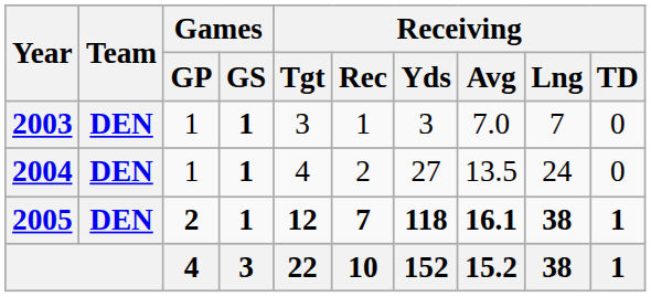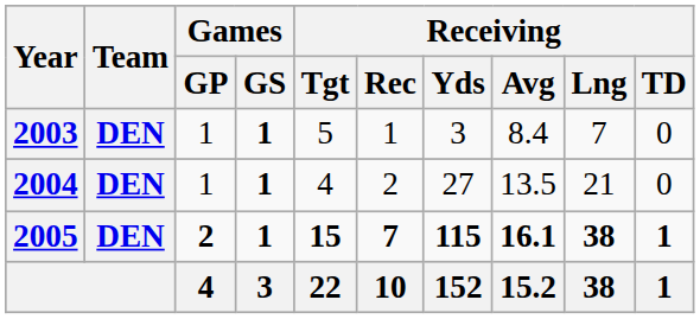 <table class="wikitable" style="text-align:center">
 <tr>
 <th rowspan="2">Year</th>
 <th rowspan="2">Team</th>
 <th colspan="2">Games</th>
 <th colspan="6">Receiving</th>
 </tr>
 <tr>
 <th>GP</th>
 <th>GS</th>
 <th>Tgt</th>
 <th>Rec</th>
 <th>Yds</th>
 <th>Avg</th>
 <th>Lng</th>
 <th>TD</th>
 </tr>
 <tr>
 <th><a href='#'>2003</a></th>
 <th><a href='#'>DEN</a></th>
 <td>1</td>
 <td><strong>1</strong></td>
-<td>3</td>
+<td>5</td>
 <td>1</td>
 <td>3</td>
-<td>7.0</td>
+<td>8.4</td>
 <td>7</td>
 <td>0</td>
 </tr>
 <tr>
 <th><a href='#'>2004</a></th>
 <th><a href='#'>DEN</a></th>
 <td>1</td>
 <td><strong>1</strong></td>
 <td>4</td>
 <td>2</td>
 <td>27</td>
 <td>13.5</td>
-<td>24</td>
+<td>21</td>
 <td>0</td>
 </tr>
 <tr>
 <th><a href='#'>2005</a></th>
 <th><a href='#'>DEN</a></th>
 <td><strong>2</strong></td>
 <td><strong>1</strong></td>
-<td><strong>12</strong></td>
+<td><strong>15</strong></td>
 <td><strong>7</strong></td>
-<td><strong>118</strong></td>
+<td><strong>115</strong></td>
 <td><strong>16.1</strong></td>
 <td><strong>38</strong></td>
 <td><strong>1</strong></td>
 </tr>
 <tr>
 <th colspan="2"></th>
 <th>4</th>
 <th>3</th>
 <th>22</th>
 <th>10</th>
 <th>152</th>
 <th>15.2</th>
 <th>38</th>
 <th>1</th>
 </tr>
 </table>
